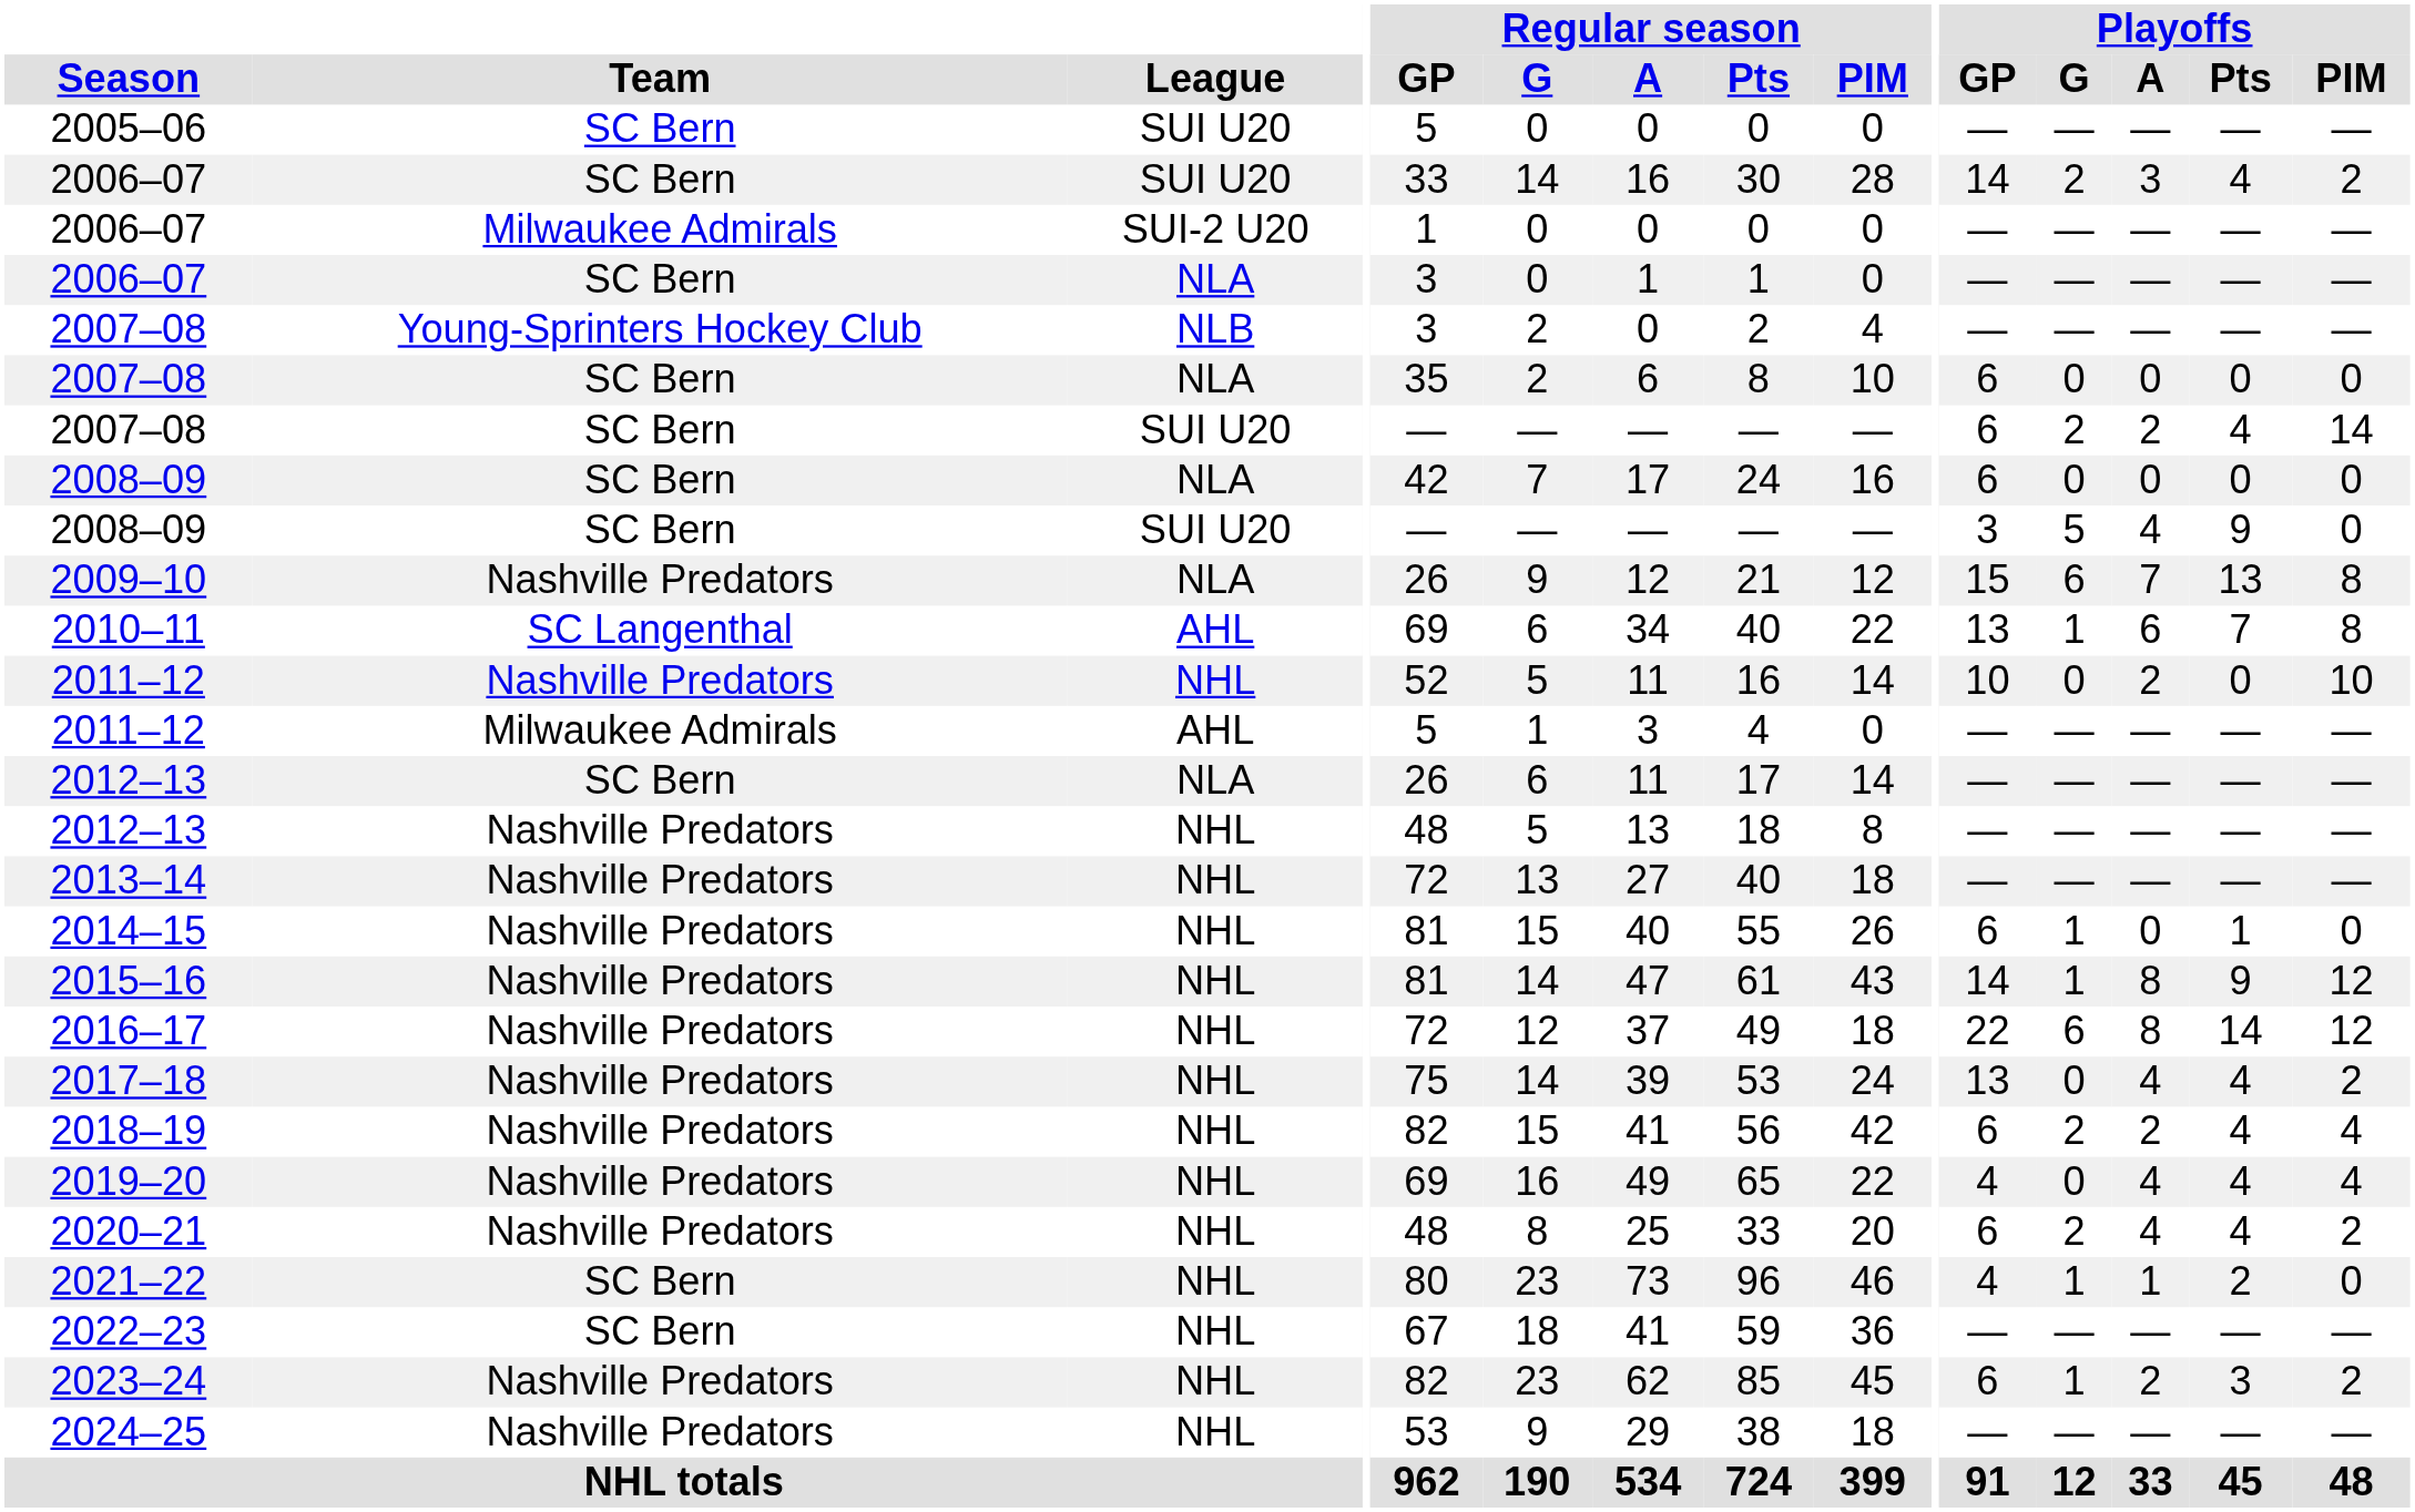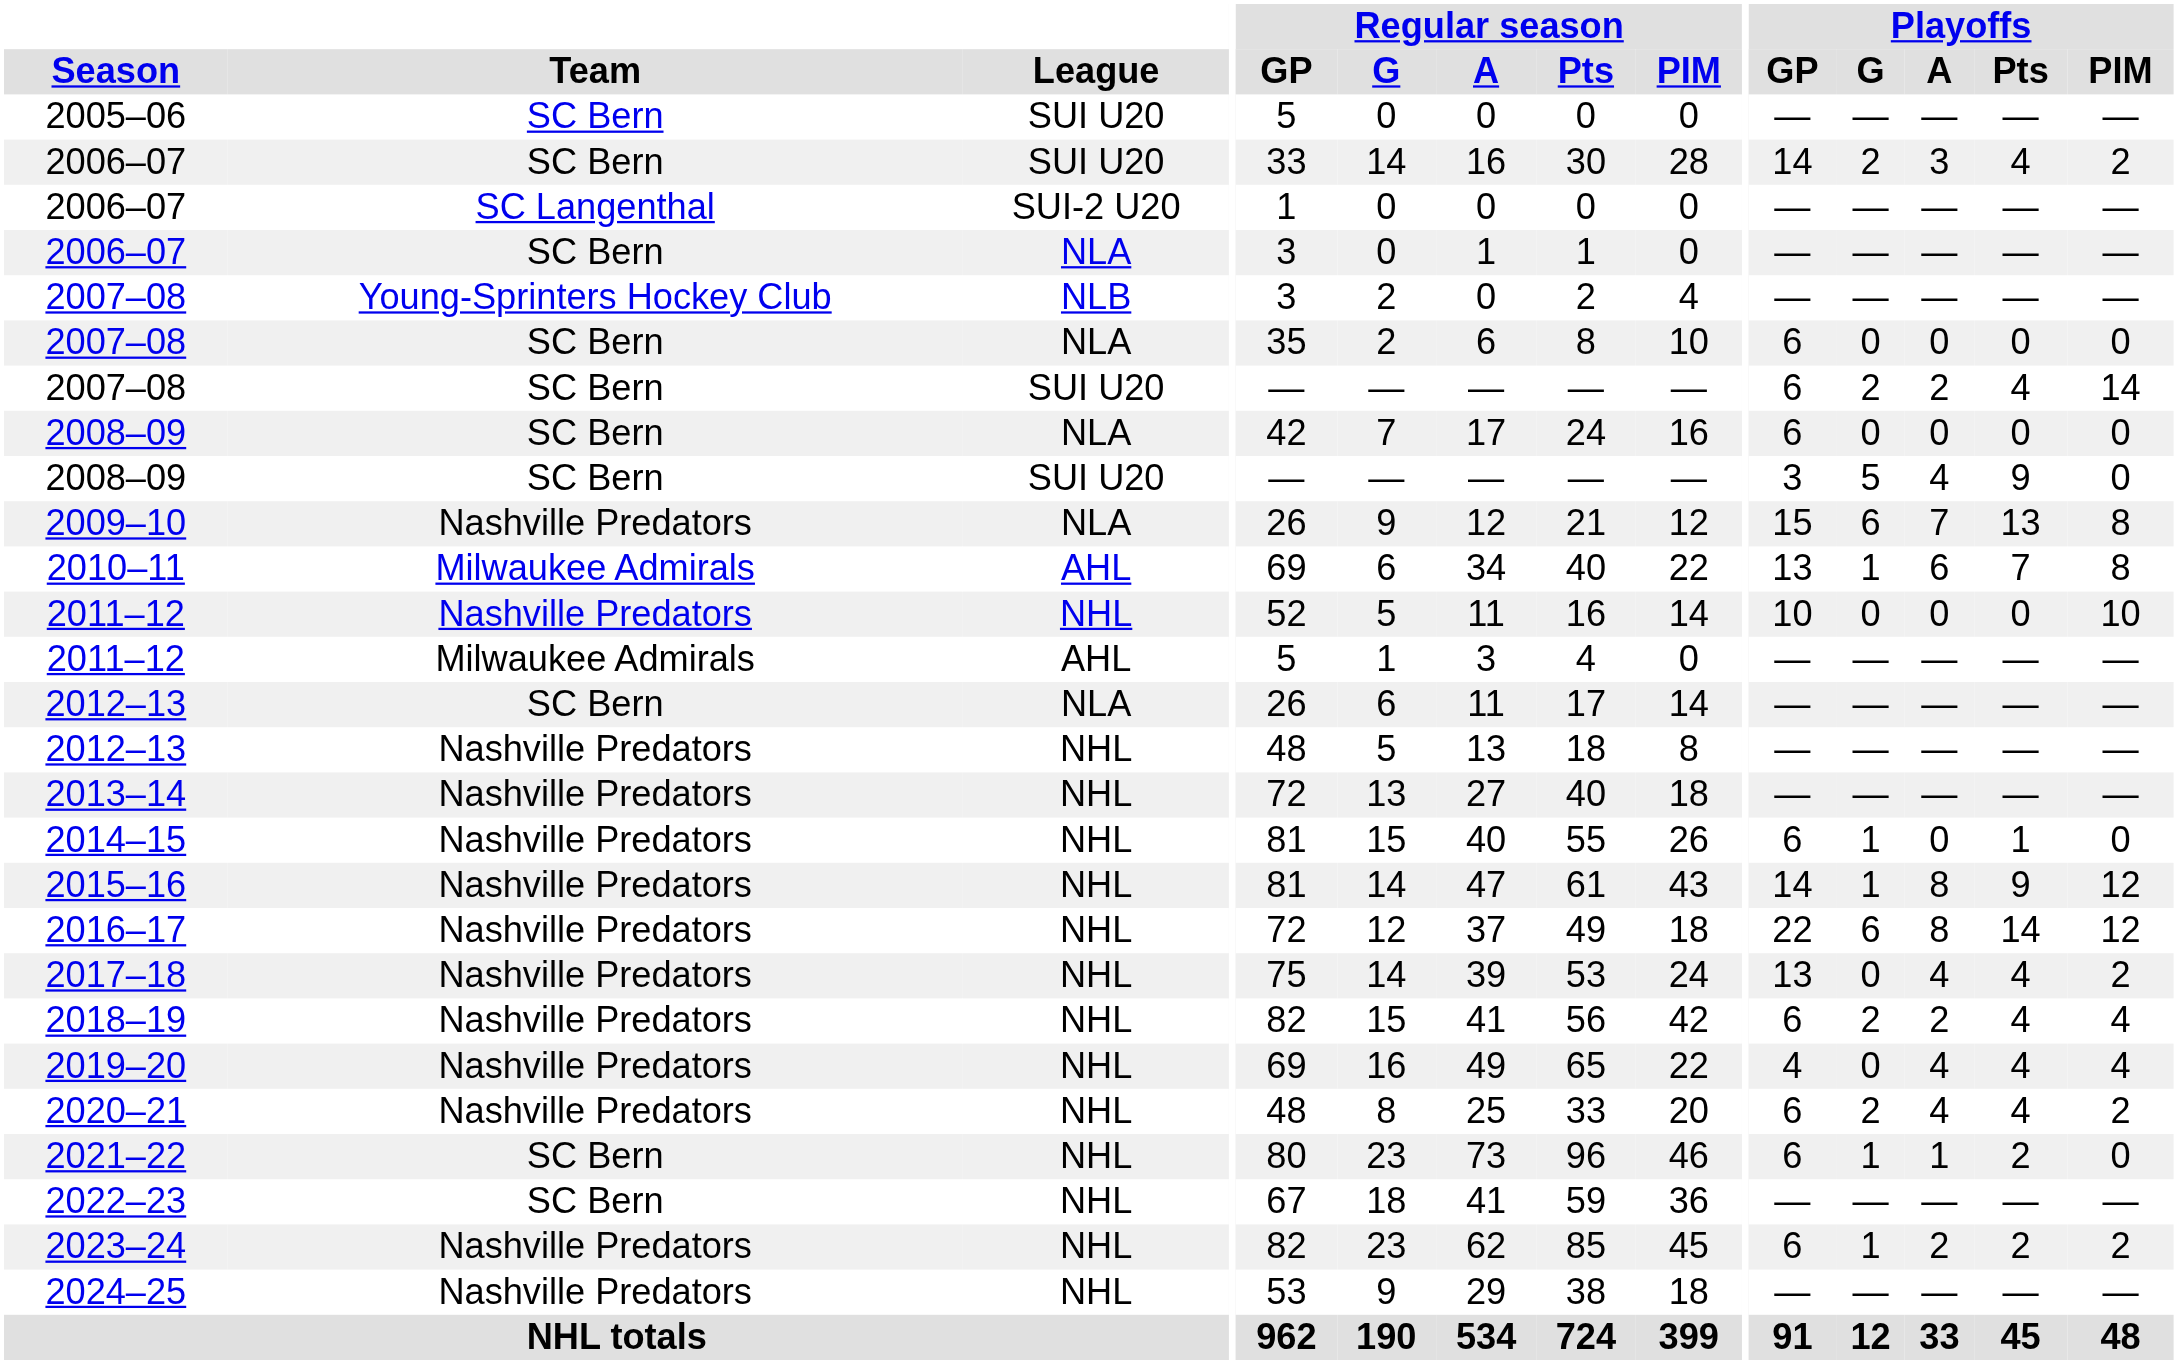 <table border="0" cellpadding="1" cellspacing="0" style="text-align:center; width:60em">
 <tr bgcolor="#e0e0e0">
 <th colspan="3" bgcolor="#ffffff"></th>
 <th rowspan="100" bgcolor="#ffffff"></th>
 <th colspan="5"><a href='#'>Regular season</a></th>
 <th rowspan="100" bgcolor="#ffffff"></th>
 <th colspan="5"><a href='#'>Playoffs</a></th>
 </tr>
 <tr bgcolor="#e0e0e0">
 <th><a href='#'>Season</a></th>
 <th>Team</th>
 <th>League</th>
 <th>GP</th>
 <th><a href='#'>G</a></th>
 <th><a href='#'>A</a></th>
 <th><a href='#'>Pts</a></th>
 <th><a href='#'>PIM</a></th>
 <th>GP</th>
 <th>G</th>
 <th>A</th>
 <th>Pts</th>
 <th>PIM</th>
 </tr>
 <tr>
 <td>2005–06</td>
 <td><a href='#'>SC Bern</a></td>
 <td>SUI U20</td>
 <td>5</td>
 <td>0</td>
 <td>0</td>
 <td>0</td>
 <td>0</td>
 <td>—</td>
 <td>—</td>
 <td>—</td>
 <td>—</td>
 <td>—</td>
 </tr>
 <tr bgcolor="#f0f0f0">
 <td>2006–07</td>
 <td>SC Bern</td>
 <td>SUI U20</td>
 <td>33</td>
 <td>14</td>
 <td>16</td>
 <td>30</td>
 <td>28</td>
 <td>14</td>
 <td>2</td>
 <td>3</td>
 <td>4</td>
 <td>2</td>
 </tr>
 <tr>
 <td>2006–07</td>
-<td><a href='#'>Milwaukee Admirals</a></td>
+<td><a href='#'>SC Langenthal</a></td>
 <td>SUI-2 U20</td>
 <td>1</td>
 <td>0</td>
 <td>0</td>
 <td>0</td>
 <td>0</td>
 <td>—</td>
 <td>—</td>
 <td>—</td>
 <td>—</td>
 <td>—</td>
 </tr>
 <tr bgcolor="#f0f0f0">
 <td><a href='#'>2006–07</a></td>
 <td>SC Bern</td>
 <td><a href='#'>NLA</a></td>
 <td>3</td>
 <td>0</td>
 <td>1</td>
 <td>1</td>
 <td>0</td>
 <td>—</td>
 <td>—</td>
 <td>—</td>
 <td>—</td>
 <td>—</td>
 </tr>
 <tr>
 <td><a href='#'>2007–08</a></td>
 <td><a href='#'>Young-Sprinters Hockey Club</a></td>
 <td><a href='#'>NLB</a></td>
 <td>3</td>
 <td>2</td>
 <td>0</td>
 <td>2</td>
 <td>4</td>
 <td>—</td>
 <td>—</td>
 <td>—</td>
 <td>—</td>
 <td>—</td>
 </tr>
 <tr bgcolor="#f0f0f0">
 <td><a href='#'>2007–08</a></td>
 <td>SC Bern</td>
 <td>NLA</td>
 <td>35</td>
 <td>2</td>
 <td>6</td>
 <td>8</td>
 <td>10</td>
 <td>6</td>
 <td>0</td>
 <td>0</td>
 <td>0</td>
 <td>0</td>
 </tr>
 <tr>
 <td>2007–08</td>
 <td>SC Bern</td>
 <td>SUI U20</td>
 <td>—</td>
 <td>—</td>
 <td>—</td>
 <td>—</td>
 <td>—</td>
 <td>6</td>
 <td>2</td>
 <td>2</td>
 <td>4</td>
 <td>14</td>
 </tr>
 <tr bgcolor="#f0f0f0">
 <td><a href='#'>2008–09</a></td>
 <td>SC Bern</td>
 <td>NLA</td>
 <td>42</td>
 <td>7</td>
 <td>17</td>
 <td>24</td>
 <td>16</td>
 <td>6</td>
 <td>0</td>
 <td>0</td>
 <td>0</td>
 <td>0</td>
 </tr>
 <tr>
 <td>2008–09</td>
 <td>SC Bern</td>
 <td>SUI U20</td>
 <td>—</td>
 <td>—</td>
 <td>—</td>
 <td>—</td>
 <td>—</td>
 <td>3</td>
 <td>5</td>
 <td>4</td>
 <td>9</td>
 <td>0</td>
 </tr>
 <tr bgcolor="#f0f0f0">
 <td><a href='#'>2009–10</a></td>
 <td>Nashville Predators</td>
 <td>NLA</td>
 <td>26</td>
 <td>9</td>
 <td>12</td>
 <td>21</td>
 <td>12</td>
 <td>15</td>
 <td>6</td>
 <td>7</td>
 <td>13</td>
 <td>8</td>
 </tr>
 <tr>
 <td><a href='#'>2010–11</a></td>
-<td><a href='#'>SC Langenthal</a></td>
+<td><a href='#'>Milwaukee Admirals</a></td>
 <td><a href='#'>AHL</a></td>
 <td>69</td>
 <td>6</td>
 <td>34</td>
 <td>40</td>
 <td>22</td>
 <td>13</td>
 <td>1</td>
 <td>6</td>
 <td>7</td>
 <td>8</td>
 </tr>
 <tr bgcolor="#f0f0f0">
 <td><a href='#'>2011–12</a></td>
 <td><a href='#'>Nashville Predators</a></td>
 <td><a href='#'>NHL</a></td>
 <td>52</td>
 <td>5</td>
 <td>11</td>
 <td>16</td>
 <td>14</td>
 <td>10</td>
 <td>0</td>
-<td>2</td>
+<td>0</td>
 <td>0</td>
 <td>10</td>
 </tr>
 <tr>
 <td><a href='#'>2011–12</a></td>
 <td>Milwaukee Admirals</td>
 <td>AHL</td>
 <td>5</td>
 <td>1</td>
 <td>3</td>
 <td>4</td>
 <td>0</td>
 <td>—</td>
 <td>—</td>
 <td>—</td>
 <td>—</td>
 <td>—</td>
 </tr>
 <tr bgcolor="#f0f0f0">
 <td><a href='#'>2012–13</a></td>
 <td>SC Bern</td>
 <td>NLA</td>
 <td>26</td>
 <td>6</td>
 <td>11</td>
 <td>17</td>
 <td>14</td>
 <td>—</td>
 <td>—</td>
 <td>—</td>
 <td>—</td>
 <td>—</td>
 </tr>
 <tr>
 <td><a href='#'>2012–13</a></td>
 <td>Nashville Predators</td>
 <td>NHL</td>
 <td>48</td>
 <td>5</td>
 <td>13</td>
 <td>18</td>
 <td>8</td>
 <td>—</td>
 <td>—</td>
 <td>—</td>
 <td>—</td>
 <td>—</td>
 </tr>
 <tr bgcolor="#f0f0f0">
 <td><a href='#'>2013–14</a></td>
 <td>Nashville Predators</td>
 <td>NHL</td>
 <td>72</td>
 <td>13</td>
 <td>27</td>
 <td>40</td>
 <td>18</td>
 <td>—</td>
 <td>—</td>
 <td>—</td>
 <td>—</td>
 <td>—</td>
 </tr>
 <tr>
 <td><a href='#'>2014–15</a></td>
 <td>Nashville Predators</td>
 <td>NHL</td>
 <td>81</td>
 <td>15</td>
 <td>40</td>
 <td>55</td>
 <td>26</td>
 <td>6</td>
 <td>1</td>
 <td>0</td>
 <td>1</td>
 <td>0</td>
 </tr>
 <tr bgcolor="#f0f0f0">
 <td><a href='#'>2015–16</a></td>
 <td>Nashville Predators</td>
 <td>NHL</td>
 <td>81</td>
 <td>14</td>
 <td>47</td>
 <td>61</td>
 <td>43</td>
 <td>14</td>
 <td>1</td>
 <td>8</td>
 <td>9</td>
 <td>12</td>
 </tr>
 <tr>
 <td><a href='#'>2016–17</a></td>
 <td>Nashville Predators</td>
 <td>NHL</td>
 <td>72</td>
 <td>12</td>
 <td>37</td>
 <td>49</td>
 <td>18</td>
 <td>22</td>
 <td>6</td>
 <td>8</td>
 <td>14</td>
 <td>12</td>
 </tr>
 <tr bgcolor="#f0f0f0">
 <td><a href='#'>2017–18</a></td>
 <td>Nashville Predators</td>
 <td>NHL</td>
 <td>75</td>
 <td>14</td>
 <td>39</td>
 <td>53</td>
 <td>24</td>
 <td>13</td>
 <td>0</td>
 <td>4</td>
 <td>4</td>
 <td>2</td>
 </tr>
 <tr>
 <td><a href='#'>2018–19</a></td>
 <td>Nashville Predators</td>
 <td>NHL</td>
 <td>82</td>
 <td>15</td>
 <td>41</td>
 <td>56</td>
 <td>42</td>
 <td>6</td>
 <td>2</td>
 <td>2</td>
 <td>4</td>
 <td>4</td>
 </tr>
 <tr bgcolor="#f0f0f0">
 <td><a href='#'>2019–20</a></td>
 <td>Nashville Predators</td>
 <td>NHL</td>
 <td>69</td>
 <td>16</td>
 <td>49</td>
 <td>65</td>
 <td>22</td>
 <td>4</td>
 <td>0</td>
 <td>4</td>
 <td>4</td>
 <td>4</td>
 </tr>
 <tr>
 <td><a href='#'>2020–21</a></td>
 <td>Nashville Predators</td>
 <td>NHL</td>
 <td>48</td>
 <td>8</td>
 <td>25</td>
 <td>33</td>
 <td>20</td>
 <td>6</td>
 <td>2</td>
 <td>4</td>
 <td>4</td>
 <td>2</td>
 </tr>
 <tr bgcolor="#f0f0f0">
 <td><a href='#'>2021–22</a></td>
 <td>SC Bern</td>
 <td>NHL</td>
 <td>80</td>
 <td>23</td>
 <td>73</td>
 <td>96</td>
 <td>46</td>
-<td>4</td>
+<td>6</td>
 <td>1</td>
 <td>1</td>
 <td>2</td>
 <td>0</td>
 </tr>
 <tr>
 <td><a href='#'>2022–23</a></td>
 <td>SC Bern</td>
 <td>NHL</td>
 <td>67</td>
 <td>18</td>
 <td>41</td>
 <td>59</td>
 <td>36</td>
 <td>—</td>
 <td>—</td>
 <td>—</td>
 <td>—</td>
 <td>—</td>
 </tr>
 <tr bgcolor="#f0f0f0">
 <td><a href='#'>2023–24</a></td>
 <td>Nashville Predators</td>
 <td>NHL</td>
 <td>82</td>
 <td>23</td>
 <td>62</td>
 <td>85</td>
 <td>45</td>
 <td>6</td>
 <td>1</td>
 <td>2</td>
-<td>3</td>
+<td>2</td>
 <td>2</td>
 </tr>
 <tr>
 <td><a href='#'>2024–25</a></td>
 <td>Nashville Predators</td>
 <td>NHL</td>
 <td>53</td>
 <td>9</td>
 <td>29</td>
 <td>38</td>
 <td>18</td>
 <td>—</td>
 <td>—</td>
 <td>—</td>
 <td>—</td>
 <td>—</td>
 </tr>
 <tr bgcolor="#e0e0e0">
 <th colspan="3">NHL totals</th>
 <th>962</th>
 <th>190</th>
 <th>534</th>
 <th>724</th>
 <th>399</th>
 <th>91</th>
 <th>12</th>
 <th>33</th>
 <th>45</th>
 <th>48</th>
 </tr>
 </table>
